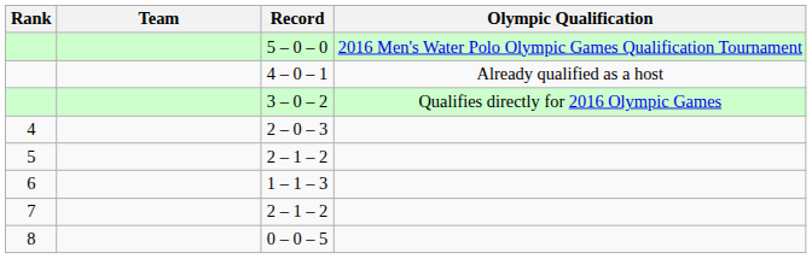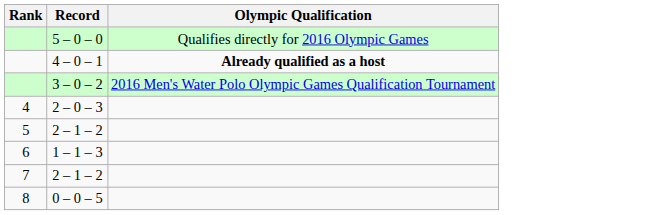 <table class="wikitable" style="text-align: center;">
 <tr>
 <th width=40>Rank</th>
-<th width=180>Team</th>
 <th width=60>Record</th>
 <th>Olympic Qualification</th>
 </tr>
 <tr style="background-color:#ccffcc;">
 <td></td>
-<td align=left></td>
 <td>5 – 0 – 0</td>
-<td><a href='#'>2016 Men's Water Polo Olympic Games Qualification Tournament</a></td>
+<td>Qualifies directly for <a href='#'>2016 Olympic Games</a></td>
 </tr>
 <tr>
 <td></td>
-<td align=left></td>
 <td>4 – 0 – 1</td>
-<td>Already qualified as a host</td>
+<td><strong>Already qualified as a host</strong></td>
 </tr>
 <tr style="background-color:#ccffcc;">
 <td></td>
-<td align=left></td>
 <td>3 – 0 – 2</td>
-<td>Qualifies directly for <a href='#'>2016 Olympic Games</a></td>
+<td><a href='#'>2016 Men's Water Polo Olympic Games Qualification Tournament</a></td>
 </tr>
 <tr align=center>
 <td>4</td>
-<td align=left></td>
 <td>2 – 0 – 3</td>
 <td></td>
 </tr>
 <tr align=center>
 <td>5</td>
-<td align=left></td>
 <td>2 – 1 – 2</td>
 <td></td>
 </tr>
 <tr align=center>
 <td>6</td>
-<td align=left></td>
 <td>1 – 1 – 3</td>
 <td></td>
 </tr>
 <tr align=center>
 <td>7</td>
-<td align=left></td>
 <td>2 – 1 – 2</td>
 <td></td>
 </tr>
 <tr align=center>
 <td>8</td>
-<td align=left></td>
 <td>0 – 0 – 5</td>
 <td></td>
 </tr>
 </table>
